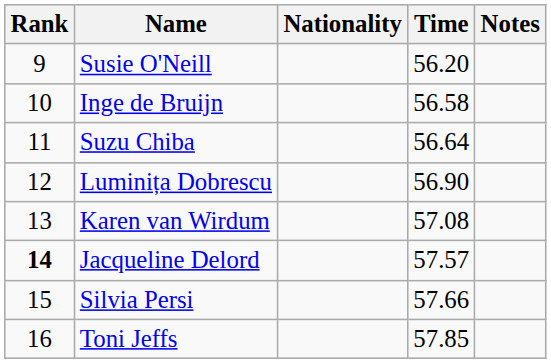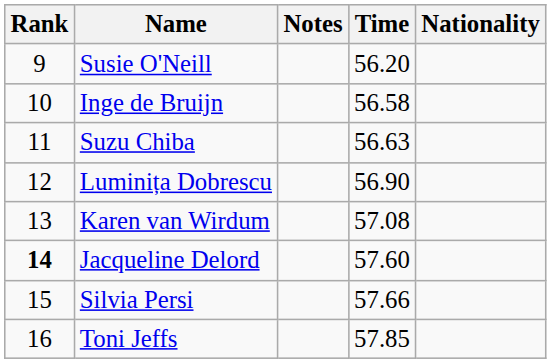 <table class="wikitable sortable" style="text-align:center">
 <tr>
 <th>Rank</th>
 <th>Name</th>
+<th>Notes</th>
+<th>Time</th>
 <th>Nationality</th>
-<th>Time</th>
-<th>Notes</th>
 </tr>
 <tr>
 <td>9</td>
 <td align=left><a href='#'>Susie O'Neill</a></td>
+<td></td>
+<td>56.20</td>
 <td align=left></td>
-<td>56.20</td>
-<td></td>
 </tr>
 <tr>
 <td>10</td>
 <td align=left><a href='#'>Inge de Bruijn</a></td>
+<td></td>
+<td>56.58</td>
 <td align=left></td>
-<td>56.58</td>
-<td></td>
 </tr>
 <tr>
 <td>11</td>
 <td align=left><a href='#'>Suzu Chiba</a></td>
+<td></td>
+<td>56.63</td>
 <td align=left></td>
-<td>56.64</td>
-<td></td>
 </tr>
 <tr>
 <td>12</td>
 <td align=left><a href='#'>Luminița Dobrescu</a></td>
+<td></td>
+<td>56.90</td>
 <td align=left></td>
-<td>56.90</td>
-<td></td>
 </tr>
 <tr>
 <td>13</td>
 <td align=left><a href='#'>Karen van Wirdum</a></td>
+<td></td>
+<td>57.08</td>
 <td align=left></td>
-<td>57.08</td>
-<td></td>
 </tr>
 <tr>
 <td><strong>14</strong></td>
 <td align=left><a href='#'>Jacqueline Delord</a></td>
+<td></td>
+<td>57.60</td>
 <td align=left></td>
-<td>57.57</td>
-<td></td>
 </tr>
 <tr>
 <td>15</td>
 <td align=left><a href='#'>Silvia Persi</a></td>
+<td></td>
+<td>57.66</td>
 <td align=left></td>
-<td>57.66</td>
-<td></td>
 </tr>
 <tr>
 <td>16</td>
 <td align=left><a href='#'>Toni Jeffs</a></td>
+<td></td>
+<td>57.85</td>
 <td align=left></td>
-<td>57.85</td>
-<td></td>
 </tr>
 </table>
